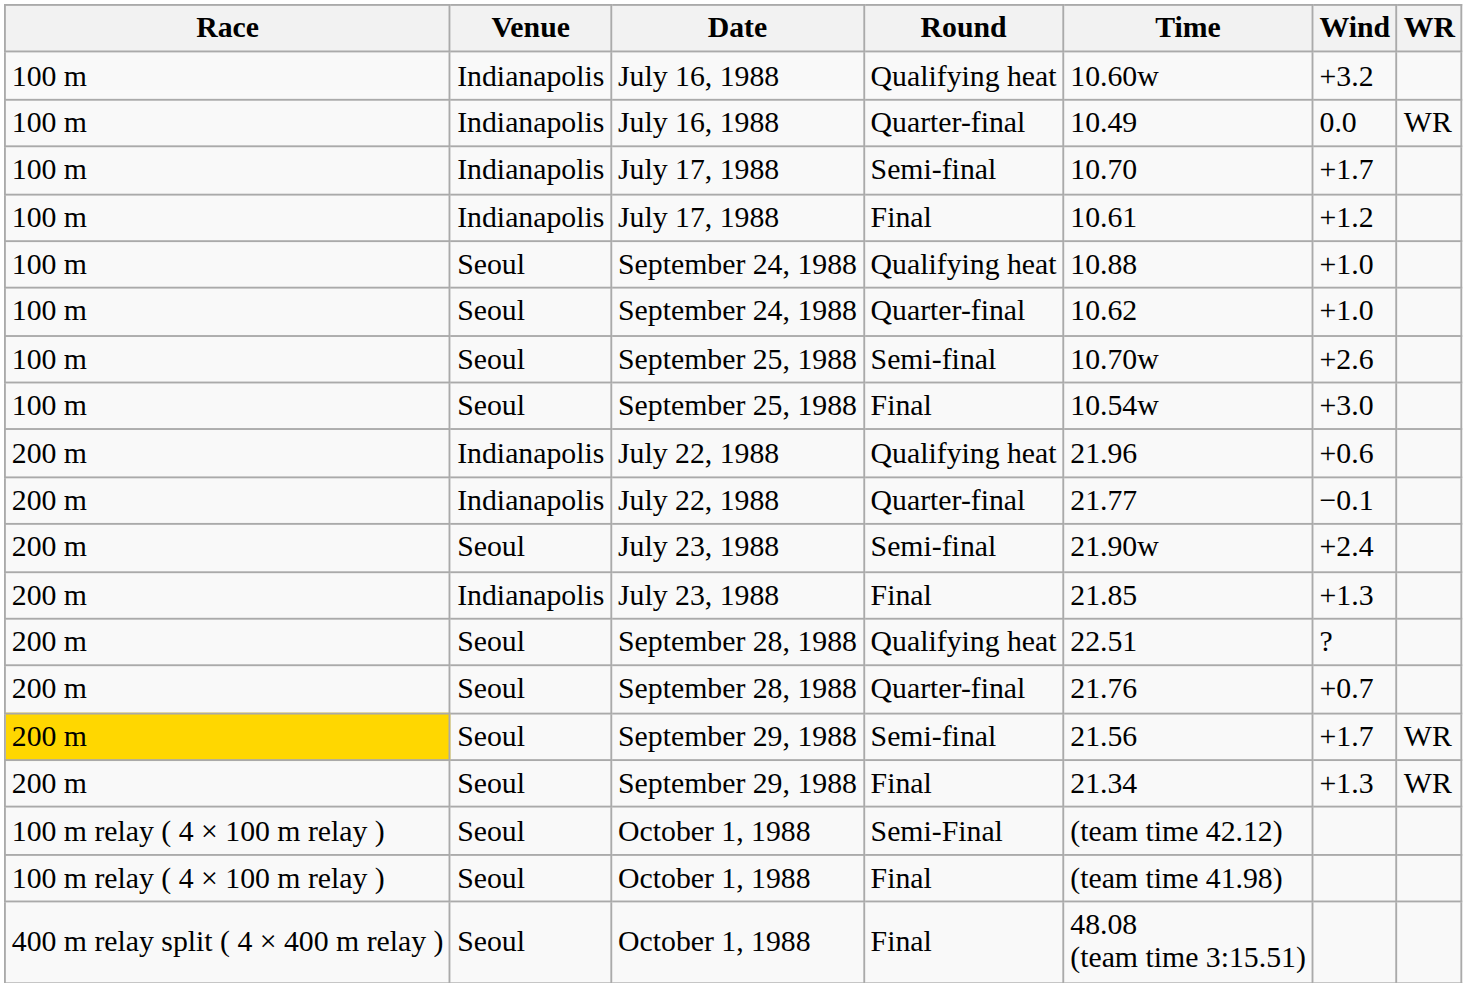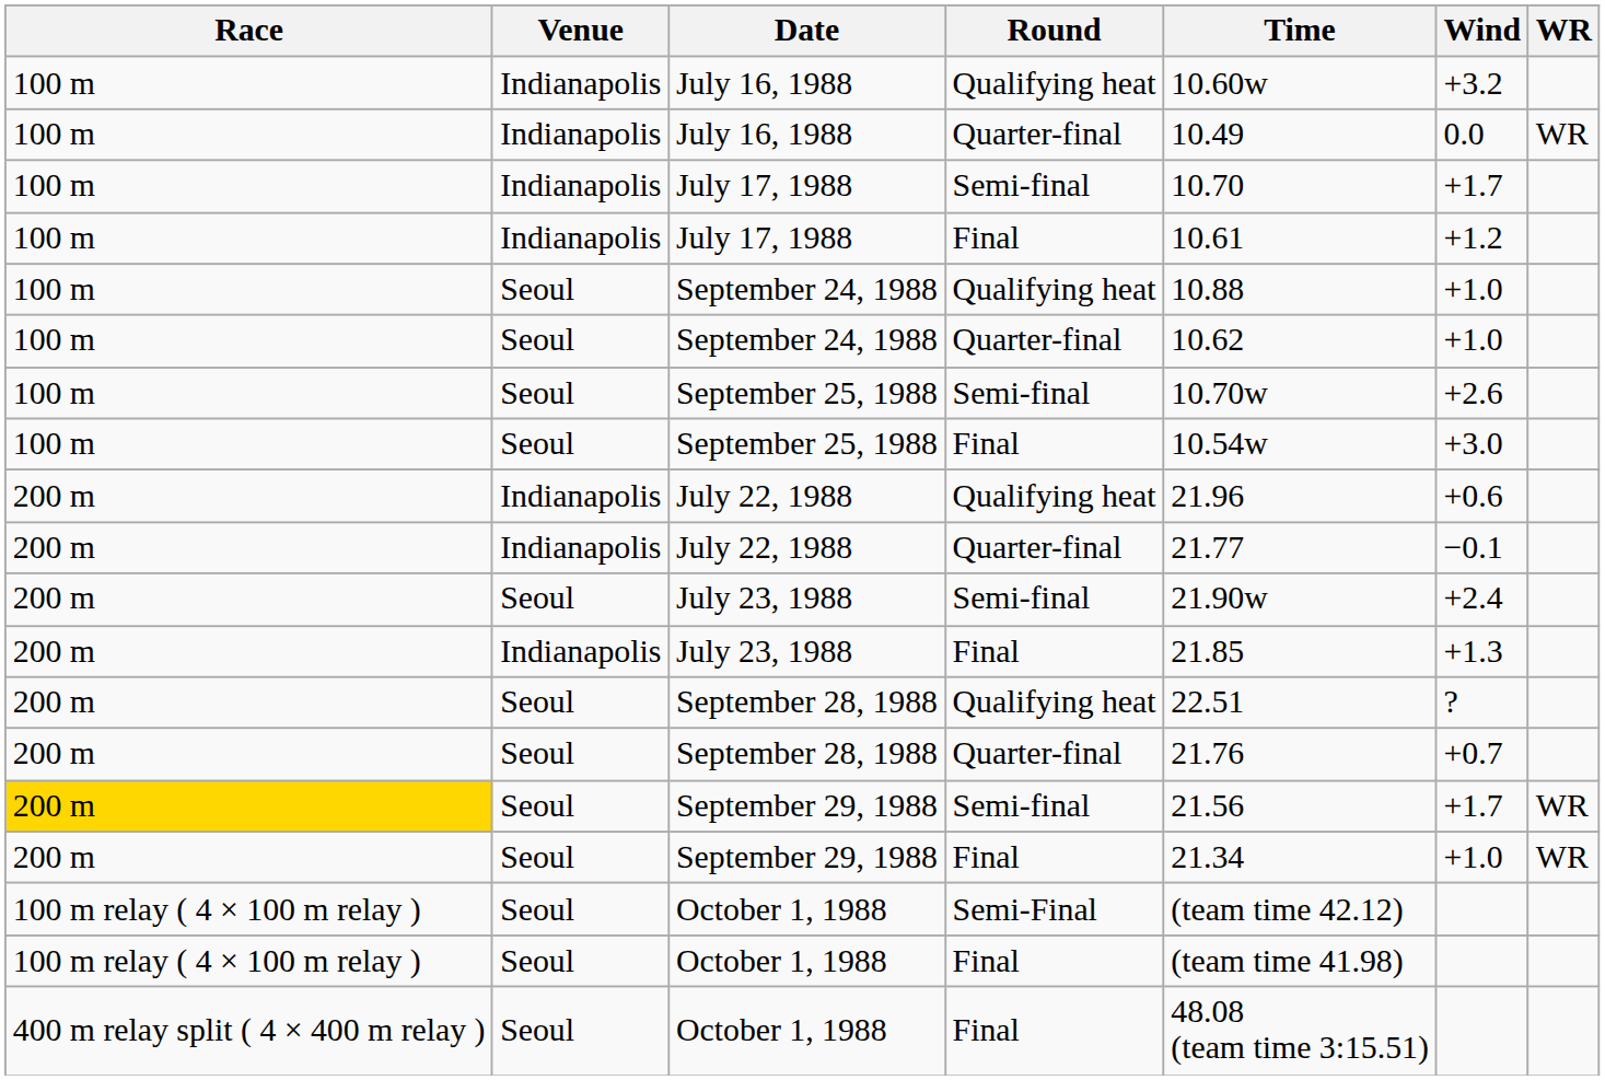 <table class="wikitable">
 <tr>
 <th>Race</th>
 <th>Venue</th>
 <th>Date</th>
 <th>Round</th>
 <th>Time</th>
 <th>Wind</th>
 <th>WR</th>
 </tr>
 <tr>
 <td>100 m</td>
 <td>Indianapolis</td>
 <td>July 16, 1988</td>
 <td>Qualifying heat</td>
 <td>10.60w</td>
 <td>+3.2</td>
 <td></td>
 </tr>
 <tr>
 <td>100 m</td>
 <td>Indianapolis</td>
 <td>July 16, 1988</td>
 <td>Quarter-final</td>
 <td>10.49</td>
 <td>0.0</td>
 <td>WR</td>
 </tr>
 <tr>
 <td>100 m</td>
 <td>Indianapolis</td>
 <td>July 17, 1988</td>
 <td>Semi-final</td>
 <td>10.70</td>
 <td>+1.7</td>
 <td></td>
 </tr>
 <tr>
 <td>100 m</td>
 <td>Indianapolis</td>
 <td>July 17, 1988</td>
 <td>Final</td>
 <td>10.61</td>
 <td>+1.2</td>
 <td></td>
 </tr>
 <tr>
 <td>100 m</td>
 <td>Seoul</td>
 <td>September 24, 1988</td>
 <td>Qualifying heat</td>
 <td>10.88</td>
 <td>+1.0</td>
 <td></td>
 </tr>
 <tr>
 <td>100 m</td>
 <td>Seoul</td>
 <td>September 24, 1988</td>
 <td>Quarter-final</td>
 <td>10.62</td>
 <td>+1.0</td>
 <td></td>
 </tr>
 <tr>
 <td>100 m</td>
 <td>Seoul</td>
 <td>September 25, 1988</td>
 <td>Semi-final</td>
 <td>10.70w</td>
 <td>+2.6</td>
 <td></td>
 </tr>
 <tr>
 <td>100 m</td>
 <td>Seoul</td>
 <td>September 25, 1988</td>
 <td>Final</td>
 <td>10.54w</td>
 <td>+3.0</td>
 <td></td>
 </tr>
 <tr>
 <td>200 m</td>
 <td>Indianapolis</td>
 <td>July 22, 1988</td>
 <td>Qualifying heat</td>
 <td>21.96</td>
 <td>+0.6</td>
 <td></td>
 </tr>
 <tr>
 <td>200 m</td>
 <td>Indianapolis</td>
 <td>July 22, 1988</td>
 <td>Quarter-final</td>
 <td>21.77</td>
 <td>−0.1</td>
 <td></td>
 </tr>
 <tr>
 <td>200 m</td>
 <td>Seoul</td>
 <td>July 23, 1988</td>
 <td>Semi-final</td>
 <td>21.90w</td>
 <td>+2.4</td>
 <td></td>
 </tr>
 <tr>
 <td>200 m</td>
 <td>Indianapolis</td>
 <td>July 23, 1988</td>
 <td>Final</td>
 <td>21.85</td>
 <td>+1.3</td>
 <td></td>
 </tr>
 <tr>
 <td>200 m</td>
 <td>Seoul</td>
 <td>September 28, 1988</td>
 <td>Qualifying heat</td>
 <td>22.51</td>
 <td>?</td>
 <td></td>
 </tr>
 <tr>
 <td>200 m</td>
 <td>Seoul</td>
 <td>September 28, 1988</td>
 <td>Quarter-final</td>
 <td>21.76</td>
 <td>+0.7</td>
 <td></td>
 </tr>
 <tr>
 <td style="background: gold;">200 m</td>
 <td>Seoul</td>
 <td>September 29, 1988</td>
 <td>Semi-final</td>
 <td>21.56</td>
 <td>+1.7</td>
 <td>WR</td>
 </tr>
 <tr>
 <td>200 m</td>
 <td>Seoul</td>
 <td>September 29, 1988</td>
 <td>Final</td>
 <td>21.34</td>
-<td>+1.3</td>
+<td>+1.0</td>
 <td>WR</td>
 </tr>
 <tr>
 <td>100 m relay ( 4 × 100 m relay )</td>
 <td>Seoul</td>
 <td>October 1, 1988</td>
 <td>Semi-Final</td>
 <td>(team time 42.12)</td>
 <td></td>
 <td></td>
 </tr>
 <tr>
 <td>100 m relay ( 4 × 100 m relay )</td>
 <td>Seoul</td>
 <td>October 1, 1988</td>
 <td>Final</td>
 <td>(team time 41.98)</td>
 <td></td>
 <td></td>
 </tr>
 <tr>
 <td>400 m relay split ( 4 × 400 m relay )</td>
 <td>Seoul</td>
 <td>October 1, 1988</td>
 <td>Final</td>
 <td>48.08<br>(team time 3:15.51)</td>
 <td></td>
 <td></td>
 </tr>
 </table>
